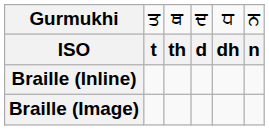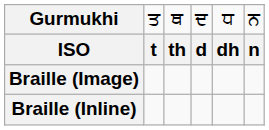 <table class="wikitable Unicode" style="text-align:center;">
 <tr>
 <th>Gurmukhi</th>
 <td>ਤ</td>
 <td>ਥ</td>
 <td>ਦ</td>
 <td>ਧ</td>
 <td>ਨ</td>
 </tr>
 <tr>
 <th>ISO</th>
 <th>t</th>
 <th>th</th>
 <th>d</th>
 <th>dh</th>
 <th>n</th>
 </tr>
 <tr>
+<th>Braille (Image)</th>
+<td></td>
+<td></td>
+<td></td>
+<td></td>
+<td></td>
+</tr>
+<tr>
 <th>Braille (Inline)</th>
 <td></td>
 <td></td>
 <td></td>
 <td></td>
 <td></td>
 </tr>
-<tr>
-<th>Braille (Image)</th>
-<td></td>
-<td></td>
-<td></td>
-<td></td>
-<td></td>
-</tr>
 </table>
